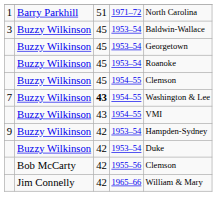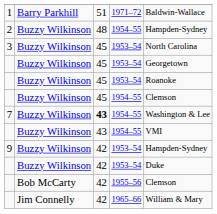 <table class="wikitable">
 <tr>
 </tr>
 <tr>
 <td>1</td>
 <td><a href='#'>Barry Parkhill</a></td>
 <td>51</td>
 <td style="font-size:80%;"><a href='#'>1971–72</a></td>
-<td style="font-size:80%;">North Carolina</td>
+<td style="font-size:80%;">Baldwin-Wallace</td>
+</tr>
+<tr>
+<td>2</td>
+<td><a href='#'>Buzzy Wilkinson</a></td>
+<td>48</td>
+<td style="font-size:80%;"><a href='#'>1954–55</a></td>
+<td style="font-size:80%;">Hampden-Sydney</td>
 </tr>
 <tr>
 <td>3</td>
 <td><a href='#'>Buzzy Wilkinson</a></td>
 <td>45</td>
 <td style="font-size:80%;"><a href='#'>1953–54</a></td>
-<td style="font-size:80%;">Baldwin-Wallace</td>
+<td style="font-size:80%;">North Carolina</td>
 </tr>
 <tr>
 <td></td>
 <td><a href='#'>Buzzy Wilkinson</a></td>
 <td>45</td>
 <td style="font-size:80%;"><a href='#'>1953–54</a></td>
 <td style="font-size:80%;">Georgetown</td>
 </tr>
 <tr>
 <td></td>
 <td><a href='#'>Buzzy Wilkinson</a></td>
 <td>45</td>
 <td style="font-size:80%;"><a href='#'>1953–54</a></td>
 <td style="font-size:80%;">Roanoke</td>
 </tr>
 <tr>
 <td></td>
 <td><a href='#'>Buzzy Wilkinson</a></td>
 <td>45</td>
 <td style="font-size:80%;"><a href='#'>1954–55</a></td>
 <td style="font-size:80%;">Clemson</td>
 </tr>
 <tr>
 <td>7</td>
 <td><a href='#'>Buzzy Wilkinson</a></td>
 <td><strong>43</strong></td>
 <td style="font-size:80%;"><a href='#'>1954–55</a></td>
 <td style="font-size:80%;">Washington & Lee</td>
 </tr>
 <tr>
 <td></td>
 <td><a href='#'>Buzzy Wilkinson</a></td>
 <td>43</td>
 <td style="font-size:80%;"><a href='#'>1954–55</a></td>
 <td style="font-size:80%;">VMI</td>
 </tr>
 <tr>
 <td>9</td>
 <td><a href='#'>Buzzy Wilkinson</a></td>
 <td>42</td>
 <td style="font-size:80%;"><a href='#'>1953–54</a></td>
 <td style="font-size:80%;">Hampden-Sydney</td>
 </tr>
 <tr>
 <td></td>
 <td><a href='#'>Buzzy Wilkinson</a></td>
 <td>42</td>
 <td style="font-size:80%;"><a href='#'>1953–54</a></td>
 <td style="font-size:80%;">Duke</td>
 </tr>
 <tr>
 <td></td>
 <td>Bob McCarty</td>
 <td>42</td>
 <td style="font-size:80%;"><a href='#'>1955–56</a></td>
 <td style="font-size:80%;">Clemson</td>
 </tr>
 <tr>
 <td></td>
 <td>Jim Connelly</td>
 <td>42</td>
 <td style="font-size:80%;"><a href='#'>1965–66</a></td>
 <td style="font-size:80%;">William & Mary</td>
 </tr>
 </table>
